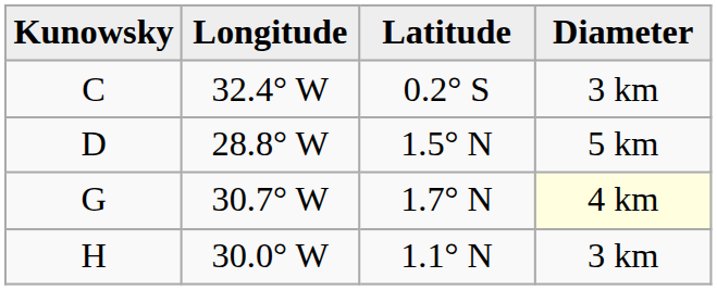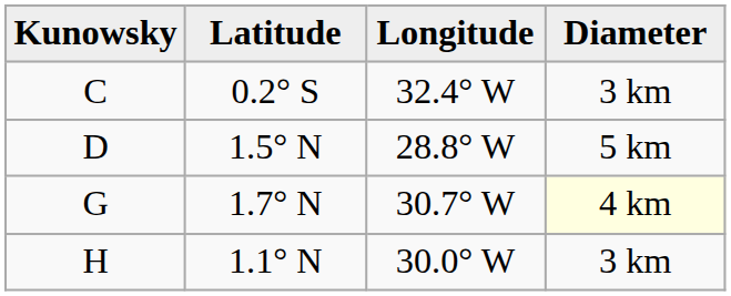 <table class="wikitable">
 <tr>
 <th width="25%" style="background:#eeeeee;">Kunowsky</th>
+<th width="25%" style="background:#eeeeee;">Latitude</th>
 <th width="25%" style="background:#eeeeee;">Longitude</th>
-<th width="25%" style="background:#eeeeee;">Latitude</th>
 <th width="25%" style="background:#eeeeee;">Diameter</th>
 </tr>
 <tr>
 <td align="center">C</td>
+<td align="center">0.2° S</td>
 <td align="center">32.4° W</td>
-<td align="center">0.2° S</td>
 <td align="center">3 km</td>
 </tr>
 <tr>
 <td align="center">D</td>
+<td align="center">1.5° N</td>
 <td align="center">28.8° W</td>
-<td align="center">1.5° N</td>
 <td align="center">5 km</td>
 </tr>
 <tr>
 <td align="center">G</td>
+<td align="center">1.7° N</td>
 <td align="center">30.7° W</td>
-<td align="center">1.7° N</td>
 <td align="center" style="background: lightyellow;">4 km</td>
 </tr>
 <tr>
 <td align="center">H</td>
+<td align="center">1.1° N</td>
 <td align="center">30.0° W</td>
-<td align="center">1.1° N</td>
 <td align="center">3 km</td>
 </tr>
 </table>
